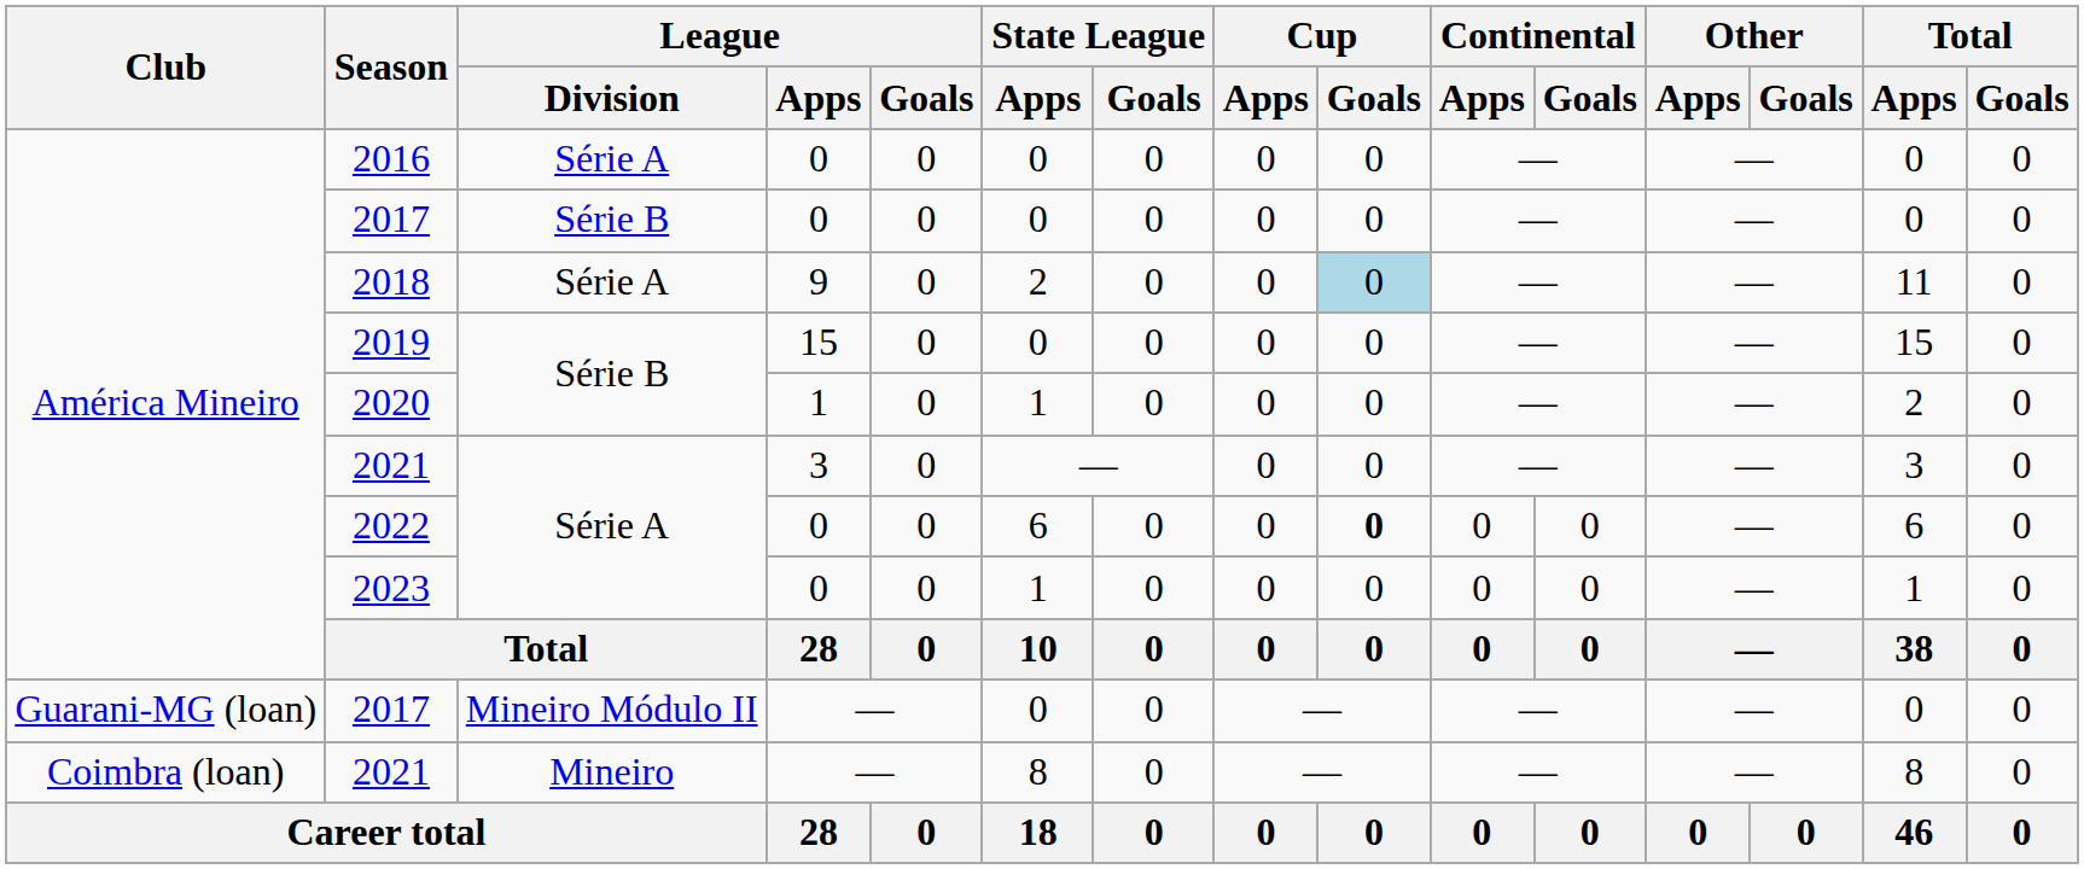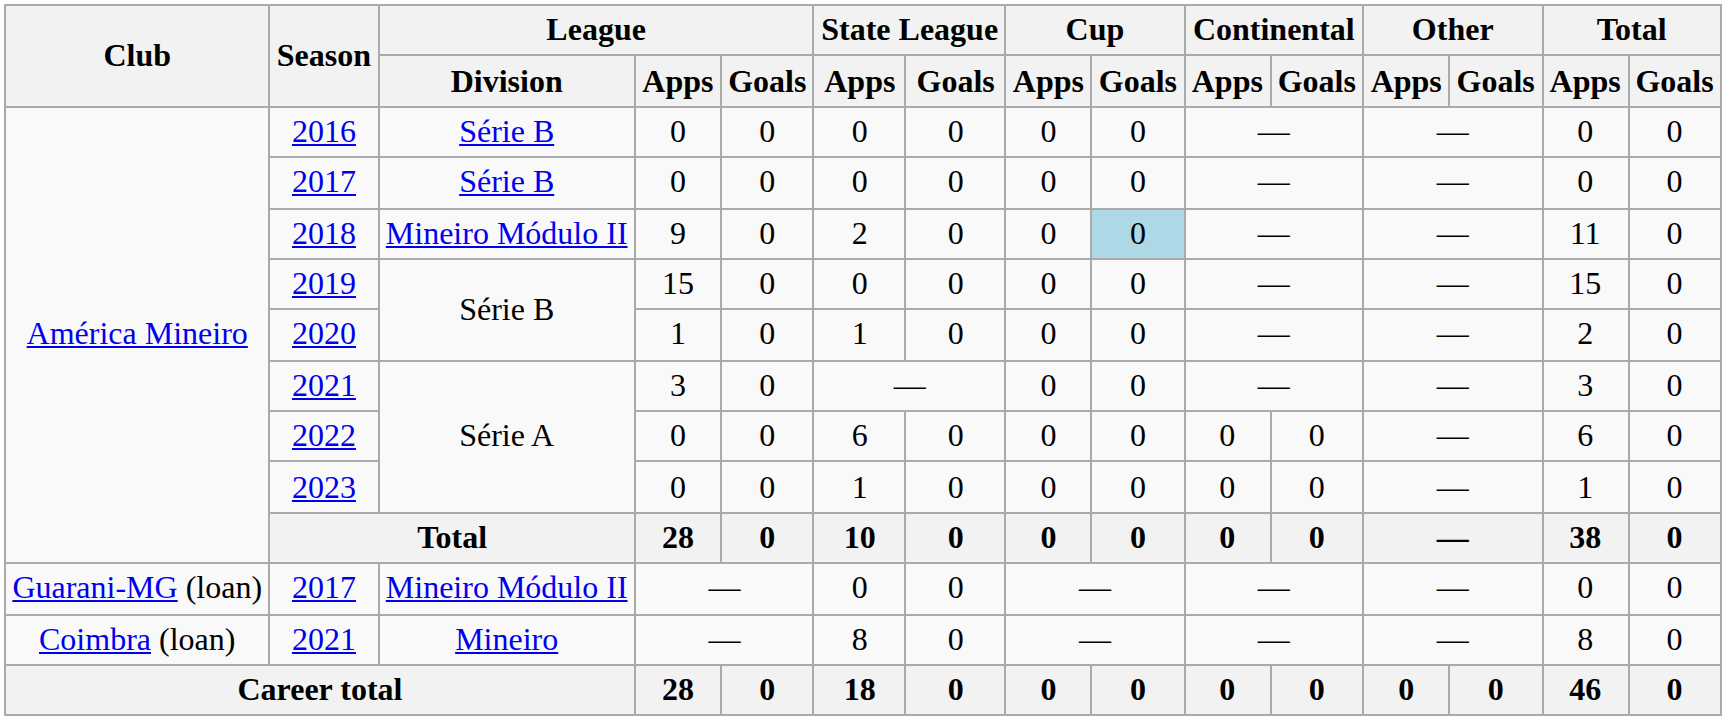 <table class="wikitable" style="text-align: center">
 <tr>
 <th rowspan="2">Club</th>
 <th rowspan="2">Season</th>
 <th colspan="3">League</th>
 <th colspan="2">State League</th>
 <th colspan="2">Cup</th>
 <th colspan="2">Continental</th>
 <th colspan="2">Other</th>
 <th colspan="2">Total</th>
 </tr>
 <tr>
 <th>Division</th>
 <th>Apps</th>
 <th>Goals</th>
 <th>Apps</th>
 <th>Goals</th>
 <th>Apps</th>
 <th>Goals</th>
 <th>Apps</th>
 <th>Goals</th>
 <th>Apps</th>
 <th>Goals</th>
 <th>Apps</th>
 <th>Goals</th>
 </tr>
 <tr>
 <td rowspan="9"><a href='#'>América Mineiro</a></td>
 <td><a href='#'>2016</a></td>
-<td><a href='#'>Série A</a></td>
+<td><a href='#'>Série B</a></td>
 <td>0</td>
 <td>0</td>
 <td>0</td>
 <td>0</td>
 <td>0</td>
 <td>0</td>
 <td colspan="2">—</td>
 <td colspan="2">—</td>
 <td>0</td>
 <td>0</td>
 </tr>
 <tr>
 <td><a href='#'>2017</a></td>
 <td><a href='#'>Série B</a></td>
 <td>0</td>
 <td>0</td>
 <td>0</td>
 <td>0</td>
 <td>0</td>
 <td>0</td>
 <td colspan="2">—</td>
 <td colspan="2">—</td>
 <td>0</td>
 <td>0</td>
 </tr>
 <tr>
 <td><a href='#'>2018</a></td>
-<td>Série A</td>
+<td><a href='#'>Mineiro Módulo II</a></td>
 <td>9</td>
 <td>0</td>
 <td>2</td>
 <td>0</td>
 <td>0</td>
 <td style="background: lightblue;">0</td>
 <td colspan="2">—</td>
 <td colspan="2">—</td>
 <td>11</td>
 <td>0</td>
 </tr>
 <tr>
 <td><a href='#'>2019</a></td>
 <td rowspan="2">Série B</td>
 <td>15</td>
 <td>0</td>
 <td>0</td>
 <td>0</td>
 <td>0</td>
 <td>0</td>
 <td colspan="2">—</td>
 <td colspan="2">—</td>
 <td>15</td>
 <td>0</td>
 </tr>
 <tr>
 <td><a href='#'>2020</a></td>
 <td>1</td>
 <td>0</td>
 <td>1</td>
 <td>0</td>
 <td>0</td>
 <td>0</td>
 <td colspan="2">—</td>
 <td colspan="2">—</td>
 <td>2</td>
 <td>0</td>
 </tr>
 <tr>
 <td><a href='#'>2021</a></td>
 <td rowspan="3">Série A</td>
 <td>3</td>
 <td>0</td>
 <td colspan="2">—</td>
 <td>0</td>
 <td>0</td>
 <td colspan="2">—</td>
 <td colspan="2">—</td>
 <td>3</td>
 <td>0</td>
 </tr>
 <tr>
 <td><a href='#'>2022</a></td>
 <td>0</td>
 <td>0</td>
 <td>6</td>
 <td>0</td>
 <td>0</td>
-<td><strong>0</strong></td>
+<td>0</td>
 <td>0</td>
 <td>0</td>
 <td colspan="2">—</td>
 <td>6</td>
 <td>0</td>
 </tr>
 <tr>
 <td><a href='#'>2023</a></td>
 <td>0</td>
 <td>0</td>
 <td>1</td>
 <td>0</td>
 <td>0</td>
 <td>0</td>
 <td>0</td>
 <td>0</td>
 <td colspan="2">—</td>
 <td>1</td>
 <td>0</td>
 </tr>
 <tr>
 <th colspan="2">Total</th>
 <th>28</th>
 <th>0</th>
 <th>10</th>
 <th>0</th>
 <th>0</th>
 <th>0</th>
 <th>0</th>
 <th>0</th>
 <th colspan="2">—</th>
 <th>38</th>
 <th>0</th>
 </tr>
 <tr>
 <td><a href='#'>Guarani-MG</a> (loan)</td>
 <td><a href='#'>2017</a></td>
 <td><a href='#'>Mineiro Módulo II</a></td>
 <td colspan="2">—</td>
 <td>0</td>
 <td>0</td>
 <td colspan="2">—</td>
 <td colspan="2">—</td>
 <td colspan="2">—</td>
 <td>0</td>
 <td>0</td>
 </tr>
 <tr>
 <td><a href='#'>Coimbra</a> (loan)</td>
 <td><a href='#'>2021</a></td>
 <td><a href='#'>Mineiro</a></td>
 <td colspan="2">—</td>
 <td>8</td>
 <td>0</td>
 <td colspan="2">—</td>
 <td colspan="2">—</td>
 <td colspan="2">—</td>
 <td>8</td>
 <td>0</td>
 </tr>
 <tr>
 <th colspan="3"><strong>Career total</strong></th>
 <th>28</th>
 <th>0</th>
 <th>18</th>
 <th>0</th>
 <th>0</th>
 <th>0</th>
 <th>0</th>
 <th>0</th>
 <th>0</th>
 <th>0</th>
 <th>46</th>
 <th>0</th>
 </tr>
 </table>
